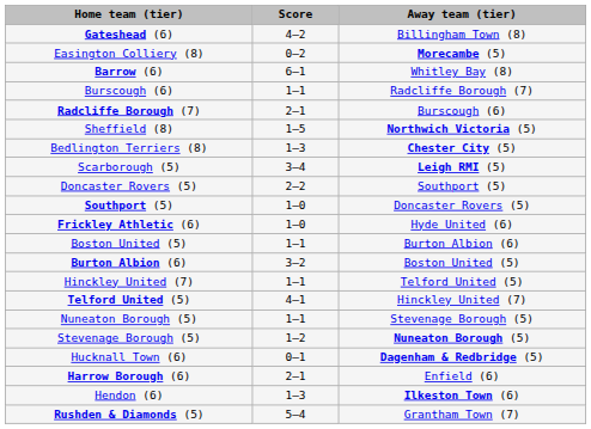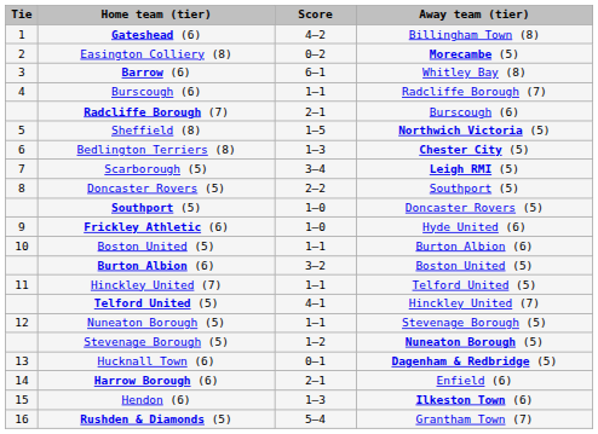 <table class="wikitable" style="width: 600px; background:WhiteSmoke; text-align:center; font-size:90%">
 <tr>
+<td scope="col" style="width:  5.00%; background:silver;"><strong>Tie</strong></td>
 <td scope="col" style="width: 36.25%; background:silver;"><strong>Home team (tier)</strong></td>
 <td scope="col" style="width: 12.50%; background:silver;"><strong>Score</strong></td>
 <td scope="col" style="width: 36.25%; background:silver;"><strong>Away team (tier)</strong></td>
 </tr>
 <tr>
+<td>1</td>
 <td><strong><a href='#'>Gateshead</a></strong> (6)</td>
 <td>4–2</td>
 <td><a href='#'>Billingham Town</a> (8)</td>
 </tr>
 <tr>
+<td>2</td>
 <td><a href='#'>Easington Colliery</a> (8)</td>
 <td>0–2</td>
 <td><strong><a href='#'>Morecambe</a></strong> (5)</td>
 </tr>
 <tr>
+<td>3</td>
 <td><strong><a href='#'>Barrow</a></strong> (6)</td>
 <td>6–1</td>
 <td><a href='#'>Whitley Bay</a> (8)</td>
 </tr>
 <tr>
+<td>4</td>
 <td><a href='#'>Burscough</a> (6)</td>
 <td>1–1</td>
 <td><a href='#'>Radcliffe Borough</a> (7)</td>
 </tr>
 <tr>
+<td><em></em></td>
 <td><strong><a href='#'>Radcliffe Borough</a></strong> (7)</td>
 <td>2–1</td>
 <td><a href='#'>Burscough</a> (6)</td>
 </tr>
 <tr>
+<td>5</td>
 <td><a href='#'>Sheffield</a> (8)</td>
 <td>1–5</td>
 <td><strong><a href='#'>Northwich Victoria</a></strong> (5)</td>
 </tr>
 <tr>
+<td>6</td>
 <td><a href='#'>Bedlington Terriers</a> (8)</td>
 <td>1–3</td>
 <td><strong><a href='#'>Chester City</a></strong> (5)</td>
 </tr>
 <tr>
+<td>7</td>
 <td><a href='#'>Scarborough</a> (5)</td>
 <td>3–4</td>
 <td><strong><a href='#'>Leigh RMI</a></strong> (5)</td>
 </tr>
 <tr>
+<td>8</td>
 <td><a href='#'>Doncaster Rovers</a> (5)</td>
 <td>2–2</td>
 <td><a href='#'>Southport</a> (5)</td>
 </tr>
 <tr>
+<td><em></em></td>
 <td><strong><a href='#'>Southport</a></strong> (5)</td>
 <td>1–0</td>
 <td><a href='#'>Doncaster Rovers</a> (5)</td>
 </tr>
 <tr>
+<td>9</td>
 <td><strong><a href='#'>Frickley Athletic</a></strong> (6)</td>
 <td>1–0</td>
 <td><a href='#'>Hyde United</a> (6)</td>
 </tr>
 <tr>
+<td>10</td>
 <td><a href='#'>Boston United</a> (5)</td>
 <td>1–1</td>
 <td><a href='#'>Burton Albion</a> (6)</td>
 </tr>
 <tr>
+<td><em></em></td>
 <td><strong><a href='#'>Burton Albion</a></strong> (6)</td>
 <td>3–2</td>
 <td><a href='#'>Boston United</a> (5)</td>
 </tr>
 <tr>
+<td>11</td>
 <td><a href='#'>Hinckley United</a> (7)</td>
 <td>1–1</td>
 <td><a href='#'>Telford United</a> (5)</td>
 </tr>
 <tr>
+<td><em></em></td>
 <td><strong><a href='#'>Telford United</a></strong> (5)</td>
 <td>4–1</td>
 <td><a href='#'>Hinckley United</a> (7)</td>
 </tr>
 <tr>
+<td>12</td>
 <td><a href='#'>Nuneaton Borough</a> (5)</td>
 <td>1–1</td>
 <td><a href='#'>Stevenage Borough</a> (5)</td>
 </tr>
 <tr>
+<td><em></em></td>
 <td><a href='#'>Stevenage Borough</a> (5)</td>
 <td>1–2</td>
 <td><strong><a href='#'>Nuneaton Borough</a></strong> (5)</td>
 </tr>
 <tr>
+<td>13</td>
 <td><a href='#'>Hucknall Town</a> (6)</td>
 <td>0–1</td>
 <td><strong><a href='#'>Dagenham & Redbridge</a></strong> (5)</td>
 </tr>
 <tr>
+<td>14</td>
 <td><strong><a href='#'>Harrow Borough</a></strong> (6)</td>
 <td>2–1</td>
 <td><a href='#'>Enfield</a> (6)</td>
 </tr>
 <tr>
+<td>15</td>
 <td><a href='#'>Hendon</a> (6)</td>
 <td>1–3</td>
 <td><strong><a href='#'>Ilkeston Town</a></strong> (6)</td>
 </tr>
 <tr>
+<td>16</td>
 <td><strong><a href='#'>Rushden & Diamonds</a></strong> (5)</td>
 <td>5–4</td>
 <td><a href='#'>Grantham Town</a> (7)</td>
 </tr>
 </table>
